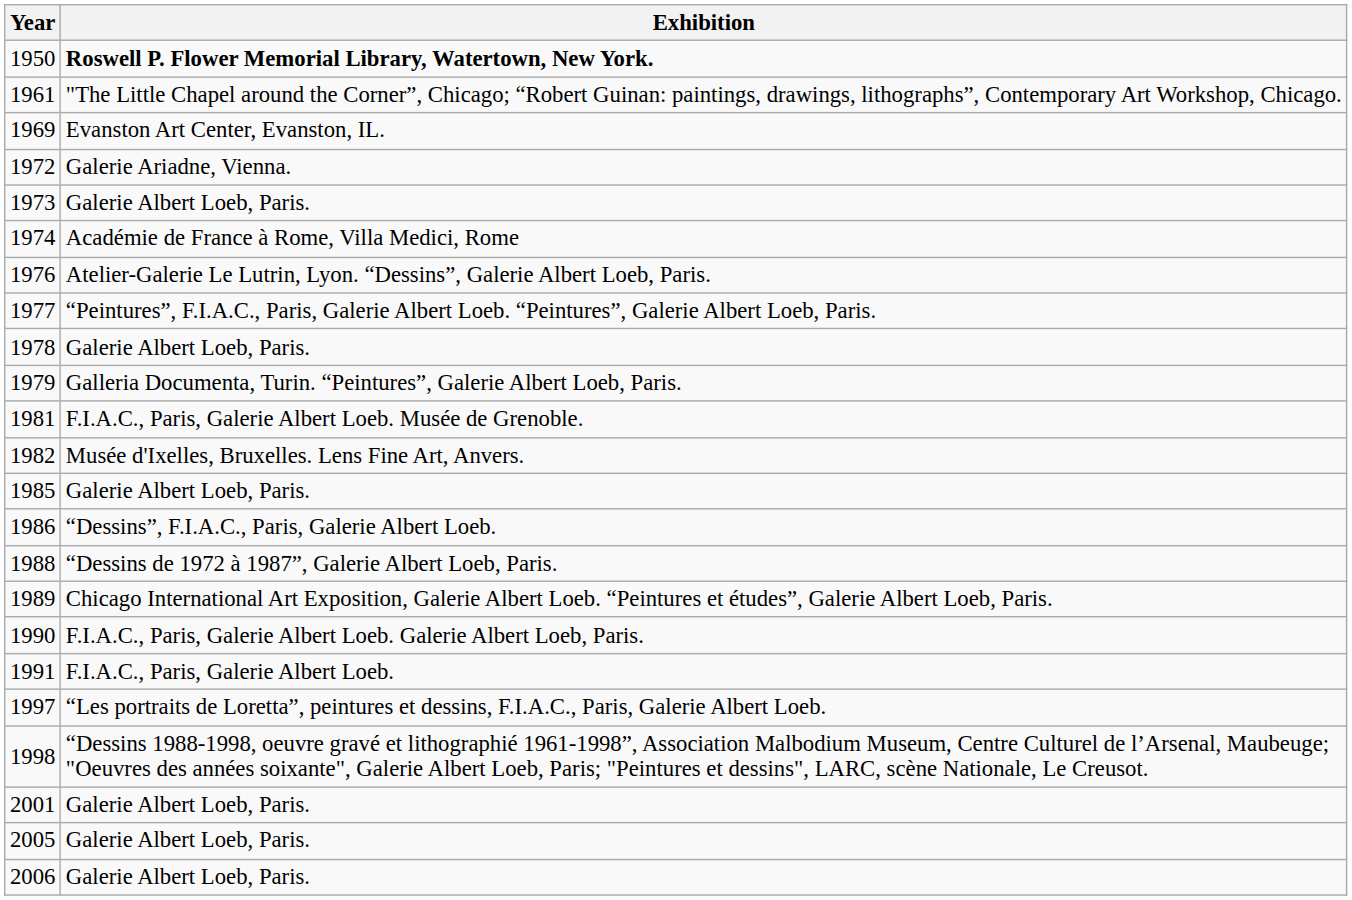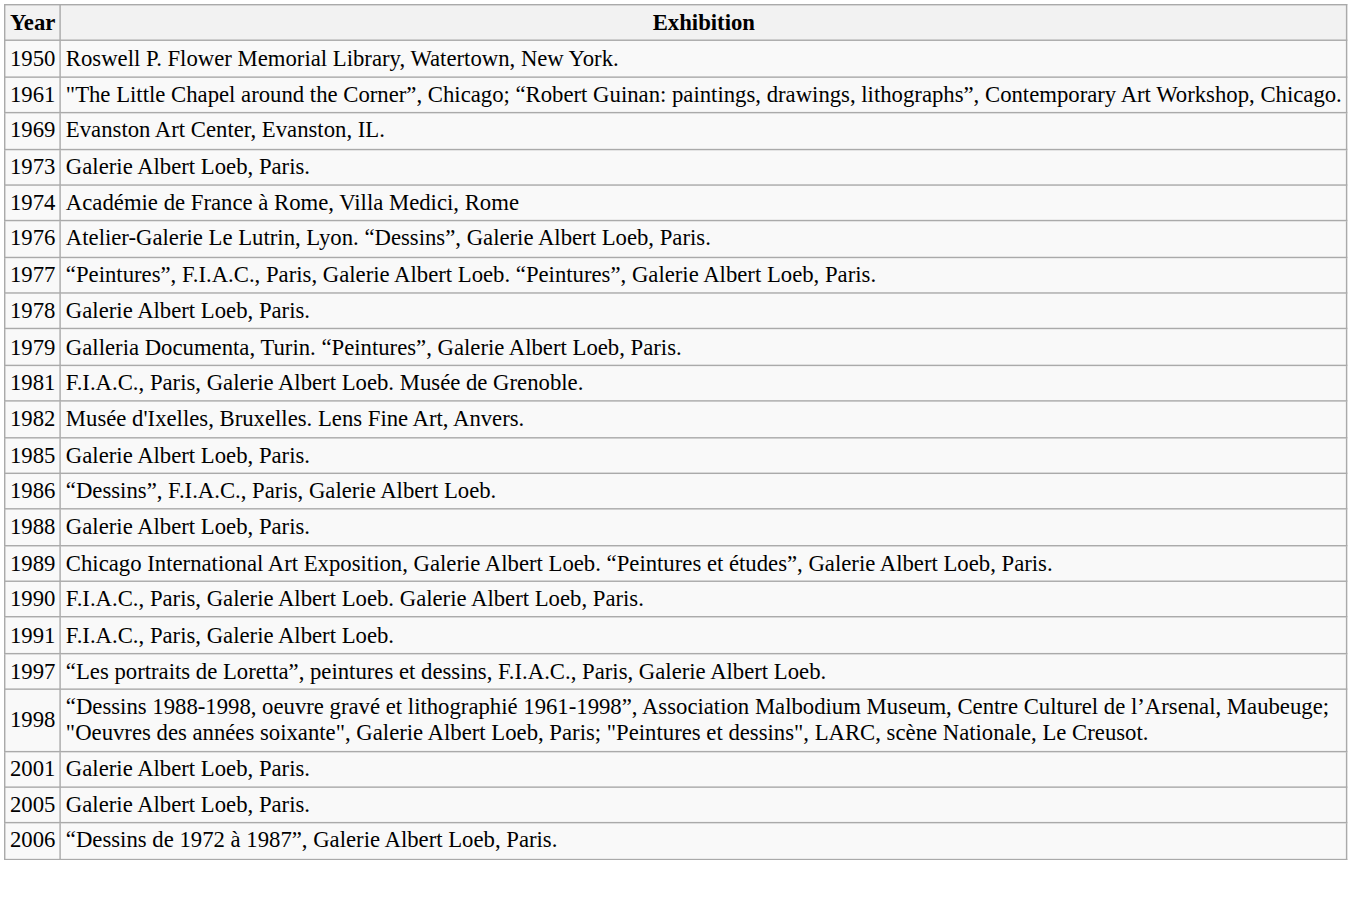 <table class="wikitable">
 <tr>
 <th>Year</th>
 <th>Exhibition</th>
 </tr>
 <tr>
 <td>1950</td>
-<td><strong>Roswell P. Flower Memorial Library, Watertown, New York.</strong></td>
+<td>Roswell P. Flower Memorial Library, Watertown, New York.</td>
 </tr>
 <tr>
 <td>1961</td>
 <td>"The Little Chapel around the Corner”, Chicago; “Robert Guinan: paintings, drawings, lithographs”, Contemporary Art Workshop, Chicago.</td>
 </tr>
 <tr>
 <td>1969</td>
 <td>Evanston Art Center, Evanston, IL.</td>
-</tr>
-<tr>
-<td>1972</td>
-<td>Galerie Ariadne, Vienna.</td>
 </tr>
 <tr>
 <td>1973</td>
 <td>Galerie Albert Loeb, Paris.</td>
 </tr>
 <tr>
 <td>1974</td>
 <td>Académie de France à Rome, Villa Medici, Rome</td>
 </tr>
 <tr>
 <td>1976</td>
 <td>Atelier-Galerie Le Lutrin, Lyon. “Dessins”, Galerie Albert Loeb, Paris.</td>
 </tr>
 <tr>
 <td>1977</td>
 <td>“Peintures”, F.I.A.C., Paris, Galerie Albert Loeb. “Peintures”, Galerie Albert Loeb, Paris.</td>
 </tr>
 <tr>
 <td>1978</td>
 <td>Galerie Albert Loeb, Paris.</td>
 </tr>
 <tr>
 <td>1979</td>
 <td>Galleria Documenta, Turin. “Peintures”, Galerie Albert Loeb, Paris.</td>
 </tr>
 <tr>
 <td>1981</td>
 <td>F.I.A.C., Paris, Galerie Albert Loeb. Musée de Grenoble.</td>
 </tr>
 <tr>
 <td>1982</td>
 <td>Musée d'Ixelles, Bruxelles. Lens Fine Art, Anvers.</td>
 </tr>
 <tr>
 <td>1985</td>
 <td>Galerie Albert Loeb, Paris.</td>
 </tr>
 <tr>
 <td>1986</td>
 <td>“Dessins”, F.I.A.C., Paris, Galerie Albert Loeb.</td>
 </tr>
 <tr>
 <td>1988</td>
-<td>“Dessins de 1972 à 1987”, Galerie Albert Loeb, Paris.</td>
+<td>Galerie Albert Loeb, Paris.</td>
 </tr>
 <tr>
 <td>1989</td>
 <td>Chicago International Art Exposition, Galerie Albert Loeb. “Peintures et études”, Galerie Albert Loeb, Paris.</td>
 </tr>
 <tr>
 <td>1990</td>
 <td>F.I.A.C., Paris, Galerie Albert Loeb. Galerie Albert Loeb, Paris.</td>
 </tr>
 <tr>
 <td>1991</td>
 <td>F.I.A.C., Paris, Galerie Albert Loeb.</td>
 </tr>
 <tr>
 <td>1997</td>
 <td>“Les portraits de Loretta”, peintures et dessins, F.I.A.C., Paris, Galerie Albert Loeb.</td>
 </tr>
 <tr>
 <td>1998</td>
 <td>“Dessins 1988-1998, oeuvre gravé et lithographié 1961-1998”, Association Malbodium Museum, Centre Culturel de l’Arsenal, Maubeuge;<br>"Oeuvres des années soixante", Galerie Albert Loeb, Paris; "Peintures et dessins", LARC, scène Nationale, Le Creusot.</td>
 </tr>
 <tr>
 <td>2001</td>
 <td>Galerie Albert Loeb, Paris.</td>
 </tr>
 <tr>
 <td>2005</td>
 <td>Galerie Albert Loeb, Paris.</td>
 </tr>
 <tr>
 <td>2006</td>
-<td>Galerie Albert Loeb, Paris.</td>
+<td>“Dessins de 1972 à 1987”, Galerie Albert Loeb, Paris.</td>
 </tr>
 </table>
